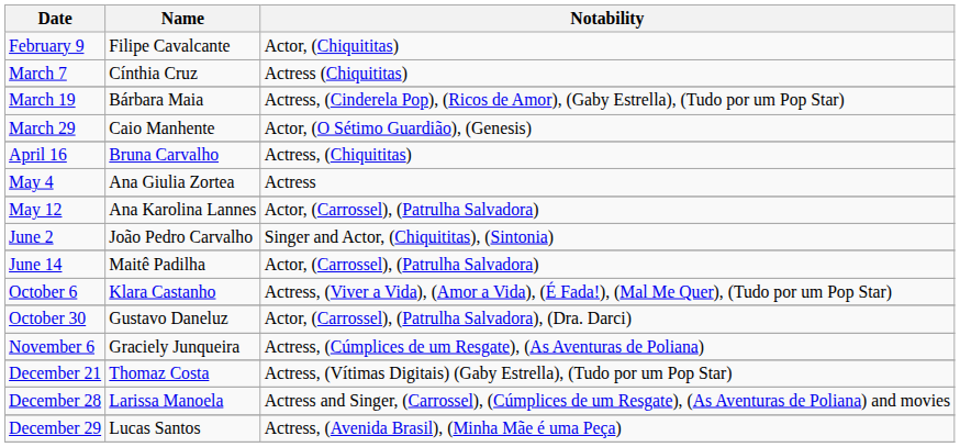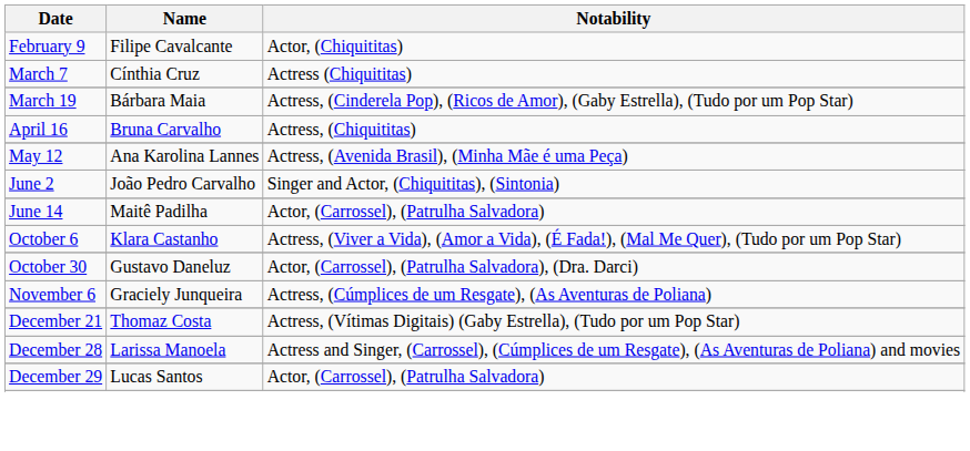 <table class="wikitable">
 <tr>
 <th>Date</th>
 <th>Name</th>
 <th>Notability</th>
 </tr>
 <tr>
 <td><a href='#'>February  9</a></td>
 <td>Filipe Cavalcante</td>
 <td>Actor, (<a href='#'>Chiquititas</a>)</td>
 </tr>
 <tr>
 </tr>
 <tr>
 <td><a href='#'>March 7</a></td>
 <td>Cínthia Cruz</td>
 <td>Actress (<a href='#'>Chiquititas</a>)</td>
 </tr>
 <tr>
 </tr>
 <tr>
 <td><a href='#'>March 19</a></td>
 <td>Bárbara Maia</td>
 <td>Actress, (<a href='#'>Cinderela Pop</a>), (<a href='#'>Ricos de Amor</a>), (Gaby Estrella), (Tudo por um Pop Star)</td>
 </tr>
 <tr>
 </tr>
 <tr>
-<td><a href='#'>March 29</a></td>
-<td>Caio Manhente</td>
-<td>Actor, (<a href='#'>O Sétimo Guardião</a>), (Genesis)</td>
-</tr>
-<tr>
 </tr>
 <tr>
 <td><a href='#'>April 16</a></td>
 <td><a href='#'>Bruna Carvalho</a></td>
 <td>Actress,  (<a href='#'>Chiquititas</a>)</td>
 </tr>
 <tr>
 </tr>
 <tr>
-<td><a href='#'>May 4</a></td>
-<td>Ana Giulia Zortea</td>
-<td>Actress</td>
-</tr>
-<tr>
 </tr>
 <tr>
 <td><a href='#'>May 12</a></td>
 <td>Ana Karolina Lannes</td>
-<td>Actor, (<a href='#'>Carrossel</a>), (<a href='#'>Patrulha Salvadora</a>)</td>
+<td>Actress, (<a href='#'>Avenida Brasil</a>), (<a href='#'>Minha Mãe é uma Peça</a>)</td>
 </tr>
 <tr>
 </tr>
 <tr>
 <td><a href='#'>June 2</a></td>
 <td>João Pedro Carvalho</td>
 <td>Singer and Actor, (<a href='#'>Chiquititas</a>), (<a href='#'>Sintonia</a>)</td>
 </tr>
 <tr>
 </tr>
 <tr>
 <td><a href='#'>June 14</a></td>
 <td>Maitê Padilha</td>
 <td>Actor, (<a href='#'>Carrossel</a>), (<a href='#'>Patrulha Salvadora</a>)</td>
 </tr>
 <tr>
 </tr>
 <tr>
 <td><a href='#'>October 6</a></td>
 <td><a href='#'>Klara Castanho</a></td>
 <td>Actress, (<a href='#'>Viver a Vida</a>), (<a href='#'>Amor a Vida</a>), (<a href='#'>É Fada!</a>), (<a href='#'>Mal Me Quer</a>), (Tudo por um Pop Star)</td>
 </tr>
 <tr>
 </tr>
 <tr>
 <td><a href='#'>October 30</a></td>
 <td>Gustavo Daneluz</td>
 <td>Actor, (<a href='#'>Carrossel</a>), (<a href='#'>Patrulha Salvadora</a>), (Dra. Darci)</td>
 </tr>
 <tr>
 </tr>
 <tr>
 <td><a href='#'>November 6</a></td>
 <td>Graciely Junqueira</td>
 <td>Actress, (<a href='#'>Cúmplices de um Resgate</a>), (<a href='#'>As Aventuras de Poliana</a>)</td>
 </tr>
 <tr>
 </tr>
 <tr>
 <td><a href='#'>December 21</a></td>
 <td><a href='#'>Thomaz Costa</a></td>
 <td>Actress, (Vítimas Digitais) (Gaby Estrella), (Tudo por um Pop Star)</td>
 </tr>
 <tr>
 </tr>
 <tr>
 <td><a href='#'>December 28</a></td>
 <td><a href='#'>Larissa Manoela</a></td>
 <td>Actress and Singer, (<a href='#'>Carrossel</a>), (<a href='#'>Cúmplices de um Resgate</a>), (<a href='#'>As Aventuras de Poliana</a>) and movies</td>
 </tr>
 <tr>
 </tr>
 <tr>
 <td><a href='#'>December 29</a></td>
 <td>Lucas Santos</td>
-<td>Actress, (<a href='#'>Avenida Brasil</a>), (<a href='#'>Minha Mãe é uma Peça</a>)</td>
+<td>Actor, (<a href='#'>Carrossel</a>), (<a href='#'>Patrulha Salvadora</a>)</td>
 </tr>
 <tr>
 </tr>
 <tr>
 </tr>
 </table>
